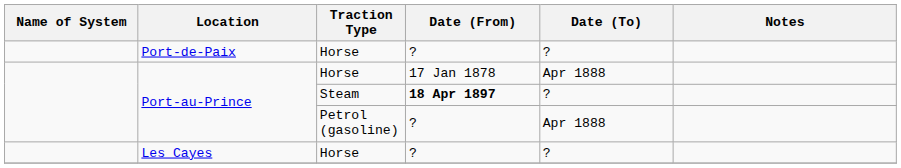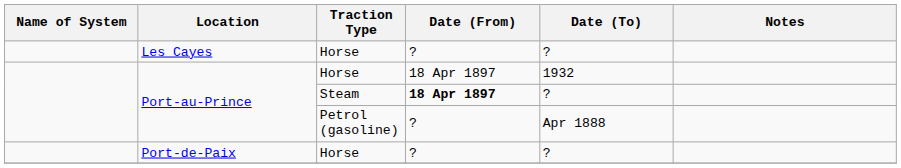 <table class="wikitable" width=100%>
 <tr>
 <th width=15%>Name of System</th>
 <th width=20%>Location</th>
 <th width=10%>Traction<br>Type</th>
 <th width=15%>Date (From)</th>
 <th width=15%>Date (To)</th>
 <th width=25%>Notes</th>
 </tr>
 <tr>
 <td> </td>
-<td><a href='#'>Port-de-Paix</a></td>
+<td><a href='#'>Les Cayes</a></td>
 <td>Horse</td>
 <td>?</td>
 <td>?</td>
 <td> </td>
 </tr>
 <tr>
 <td rowspan="3"> </td>
 <td rowspan="3"><a href='#'>Port-au-Prince</a></td>
 <td>Horse</td>
-<td>17 Jan 1878</td>
-<td>Apr 1888</td>
+<td>18 Apr 1897</td>
+<td>1932</td>
 <td></td>
 </tr>
 <tr>
 <td>Steam</td>
 <td><strong>18 Apr 1897</strong></td>
 <td>?</td>
 <td></td>
 </tr>
 <tr>
 <td>Petrol (gasoline)</td>
 <td>?</td>
 <td>Apr 1888</td>
 <td></td>
 </tr>
 <tr>
 <td> </td>
-<td><a href='#'>Les Cayes</a></td>
+<td><a href='#'>Port-de-Paix</a></td>
 <td>Horse</td>
 <td>?</td>
 <td>?</td>
 <td> </td>
 </tr>
 <tr>
 </tr>
 </table>
